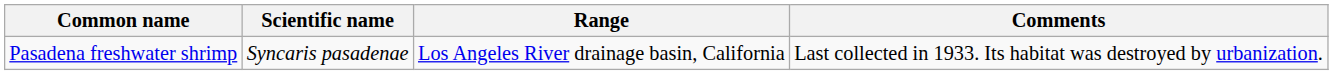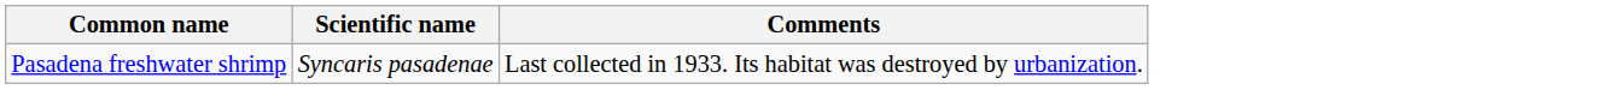 <table class="wikitable">
 <tr>
 <th>Common name</th>
 <th>Scientific name</th>
-<th>Range</th>
 <th class="unsortable">Comments</th>
 </tr>
 <tr>
 <td><a href='#'>Pasadena freshwater shrimp</a></td>
 <td><em>Syncaris pasadenae</em></td>
-<td><a href='#'>Los Angeles River</a> drainage basin, California</td>
 <td>Last collected in 1933. Its habitat was destroyed by <a href='#'>urbanization</a>.</td>
 </tr>
 </table>
